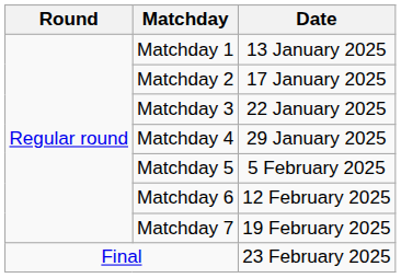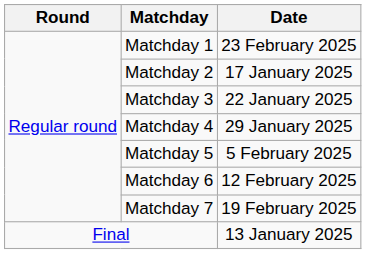 <table class="wikitable" style="text-align:center">
 <tr>
 <th>Round</th>
 <th>Matchday</th>
 <th>Date</th>
 </tr>
 <tr>
 <td rowspan="7"><a href='#'>Regular round</a></td>
 <td>Matchday 1</td>
-<td>13 January 2025</td>
+<td>23 February 2025</td>
 </tr>
 <tr>
 <td>Matchday 2</td>
 <td>17 January 2025</td>
 </tr>
 <tr>
 <td>Matchday 3</td>
 <td>22 January 2025</td>
 </tr>
 <tr>
 <td>Matchday 4</td>
 <td>29 January 2025</td>
 </tr>
 <tr>
 <td>Matchday 5</td>
 <td>5 February 2025</td>
 </tr>
 <tr>
 <td>Matchday 6</td>
 <td>12 February 2025</td>
 </tr>
 <tr>
 <td>Matchday 7</td>
 <td>19 February 2025</td>
 </tr>
 <tr>
 <td colspan="2"><a href='#'>Final</a></td>
-<td>23 February 2025</td>
+<td>13 January 2025</td>
 </tr>
 </table>
